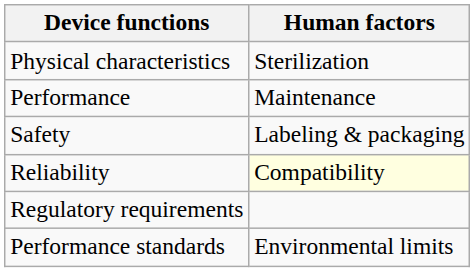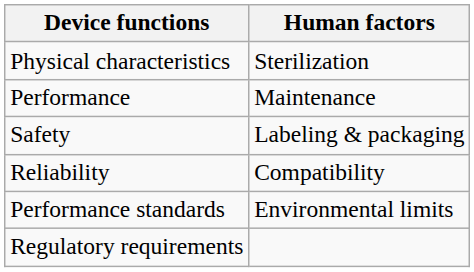 <table class="wikitable">
 <tr>
 <th>Device functions</th>
 <th>Human factors</th>
 </tr>
 <tr>
 <td>Physical characteristics</td>
 <td>Sterilization</td>
 </tr>
 <tr>
 <td>Performance</td>
 <td>Maintenance</td>
 </tr>
 <tr>
 <td>Safety</td>
 <td>Labeling & packaging</td>
 </tr>
 <tr>
 <td>Reliability</td>
-<td style="background: lightyellow;">Compatibility</td>
+<td>Compatibility</td>
+</tr>
+<tr>
+<td>Performance standards</td>
+<td>Environmental limits</td>
 </tr>
 <tr>
 <td>Regulatory requirements</td>
 <td></td>
 </tr>
-<tr>
-<td>Performance standards</td>
-<td>Environmental limits</td>
-</tr>
 </table>
